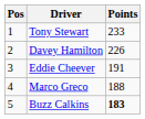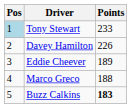 <table class="wikitable" style="font-size: 95%">
 <tr>
 <th>Pos</th>
 <th>Driver</th>
 <th>Points</th>
 </tr>
 <tr>
-<td>1</td>
+<td style="background: lightblue;">1</td>
 <td> <a href='#'>Tony Stewart</a></td>
 <td>233</td>
 </tr>
 <tr>
 <td>2</td>
 <td> <a href='#'>Davey Hamilton</a></td>
 <td>226</td>
 </tr>
 <tr>
 <td>3</td>
 <td> <a href='#'>Eddie Cheever</a></td>
-<td>191</td>
+<td>189</td>
 </tr>
 <tr>
 <td>4</td>
 <td> <a href='#'>Marco Greco</a></td>
 <td>188</td>
 </tr>
 <tr>
 <td>5</td>
 <td> <a href='#'>Buzz Calkins</a></td>
 <td><strong>183</strong></td>
 </tr>
 </table>
